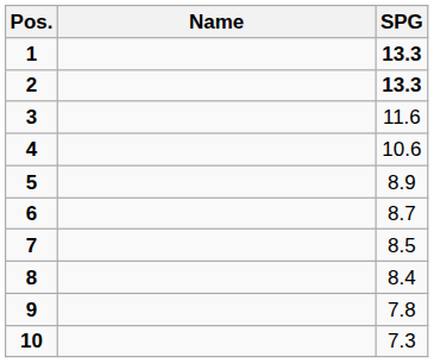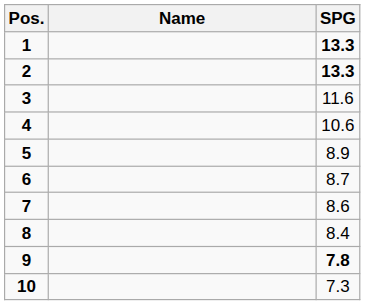 <table class="wikitable" style="text-align:center; font-size:90%;">
 <tr>
 <th width=30px>Pos.</th>
 <th width=220px>Name</th>
 <th width=20px>SPG</th>
 </tr>
 <tr>
 <td><strong>1</strong></td>
 <td align=left><strong></strong></td>
 <td><strong>13.3</strong></td>
 </tr>
 <tr>
 <td><strong>2</strong></td>
 <td align=left></td>
 <td><strong>13.3</strong></td>
 </tr>
 <tr>
 <td><strong>3</strong></td>
 <td align=left></td>
 <td>11.6</td>
 </tr>
 <tr>
 <td><strong>4</strong></td>
 <td align=left></td>
 <td>10.6</td>
 </tr>
 <tr>
 <td><strong>5</strong></td>
 <td align=left></td>
 <td>8.9</td>
 </tr>
 <tr>
 <td><strong>6</strong></td>
 <td align=left></td>
 <td>8.7</td>
 </tr>
 <tr>
 <td><strong>7</strong></td>
 <td align=left></td>
-<td>8.5</td>
+<td>8.6</td>
 </tr>
 <tr>
 <td><strong>8</strong></td>
 <td align=left></td>
 <td>8.4</td>
 </tr>
 <tr>
 <td><strong>9</strong></td>
 <td align=left></td>
-<td>7.8</td>
+<td><strong>7.8</strong></td>
 </tr>
 <tr>
 <td><strong>10</strong></td>
 <td align=left></td>
 <td>7.3</td>
 </tr>
 </table>
